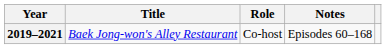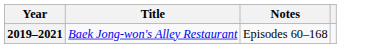 <table class="wikitable sortable plainrowheaders">
 <tr>
 <th scope="col">Year</th>
 <th scope="col">Title</th>
-<th scope="col">Role</th>
 <th scope="col">Notes</th>
 <th scope="col" class="unsortable"></th>
 </tr>
 <tr>
 <th scope="row">2019–2021</th>
 <td><em><a href='#'>Baek Jong-won's Alley Restaurant</a></em></td>
-<td>Co-host</td>
 <td>Episodes 60–168</td>
 <td></td>
 </tr>
 </table>
